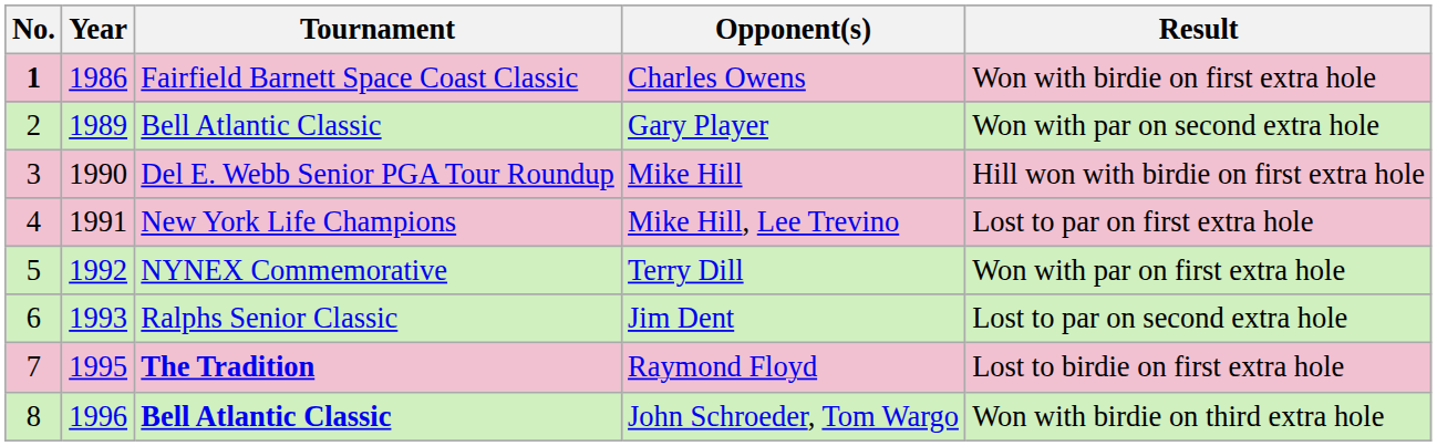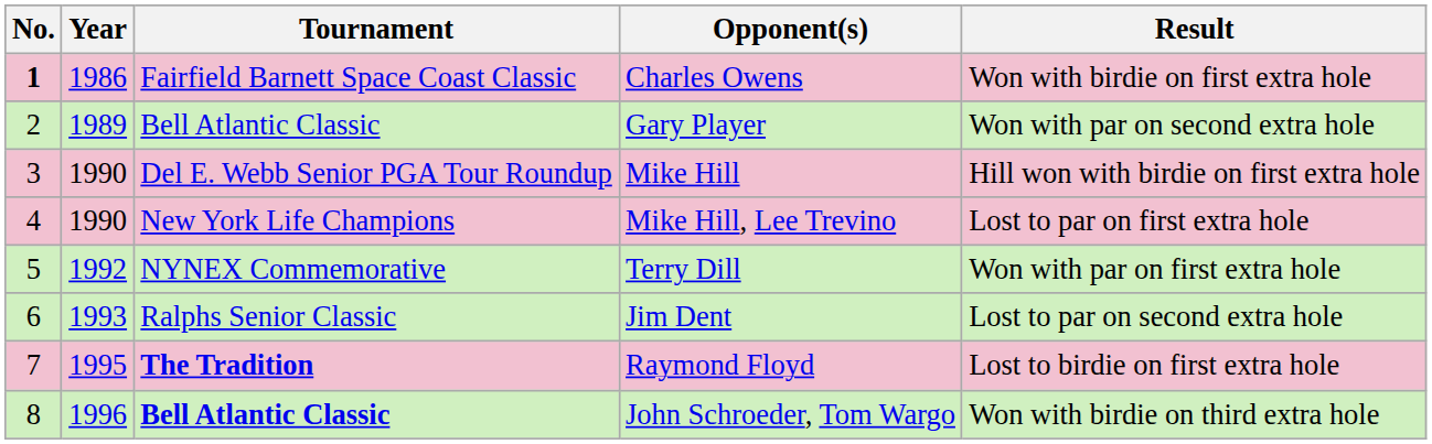 <table class="wikitable" style="font-size:95%;">
 <tr>
 <th>No.</th>
 <th>Year</th>
 <th>Tournament</th>
 <th>Opponent(s)</th>
 <th>Result</th>
 </tr>
 <tr style="background:#F2C1D1;">
 <td align=center><strong>1</strong></td>
 <td><a href='#'>1986</a></td>
 <td><a href='#'>Fairfield Barnett Space Coast Classic</a></td>
 <td> <a href='#'>Charles Owens</a></td>
 <td>Won with birdie on first extra hole</td>
 </tr>
 <tr style="background:#D0F0C0;">
 <td align=center>2</td>
 <td><a href='#'>1989</a></td>
 <td><a href='#'>Bell Atlantic Classic</a></td>
 <td> <a href='#'>Gary Player</a></td>
 <td>Won with par on second extra hole</td>
 </tr>
 <tr style="background:#F2C1D1;">
 <td align=center>3</td>
 <td>1990</td>
 <td><a href='#'>Del E. Webb Senior PGA Tour Roundup</a></td>
 <td> <a href='#'>Mike Hill</a></td>
 <td>Hill won with birdie on first extra hole</td>
 </tr>
 <tr style="background:#F2C1D1;">
 <td align=center>4</td>
-<td>1991</td>
+<td>1990</td>
 <td><a href='#'>New York Life Champions</a></td>
 <td> <a href='#'>Mike Hill</a>,  <a href='#'>Lee Trevino</a></td>
 <td>Lost to par on first extra hole</td>
 </tr>
 <tr style="background:#D0F0C0;">
 <td align=center>5</td>
 <td><a href='#'>1992</a></td>
 <td><a href='#'>NYNEX Commemorative</a></td>
 <td> <a href='#'>Terry Dill</a></td>
 <td>Won with par on first extra hole</td>
 </tr>
 <tr style="background:#D0F0C0;">
 <td align=center>6</td>
 <td><a href='#'>1993</a></td>
 <td><a href='#'>Ralphs Senior Classic</a></td>
 <td> <a href='#'>Jim Dent</a></td>
 <td>Lost to par on second extra hole</td>
 </tr>
 <tr style="background:#F2C1D1;">
 <td align=center>7</td>
 <td><a href='#'>1995</a></td>
 <td><strong><a href='#'>The Tradition</a></strong></td>
 <td> <a href='#'>Raymond Floyd</a></td>
 <td>Lost to birdie on first extra hole</td>
 </tr>
 <tr style="background:#D0F0C0;">
 <td align=center>8</td>
 <td><a href='#'>1996</a></td>
 <td><strong><a href='#'>Bell Atlantic Classic</a></strong></td>
 <td> <a href='#'>John Schroeder</a>,  <a href='#'>Tom Wargo</a></td>
 <td>Won with birdie on third extra hole</td>
 </tr>
 </table>
